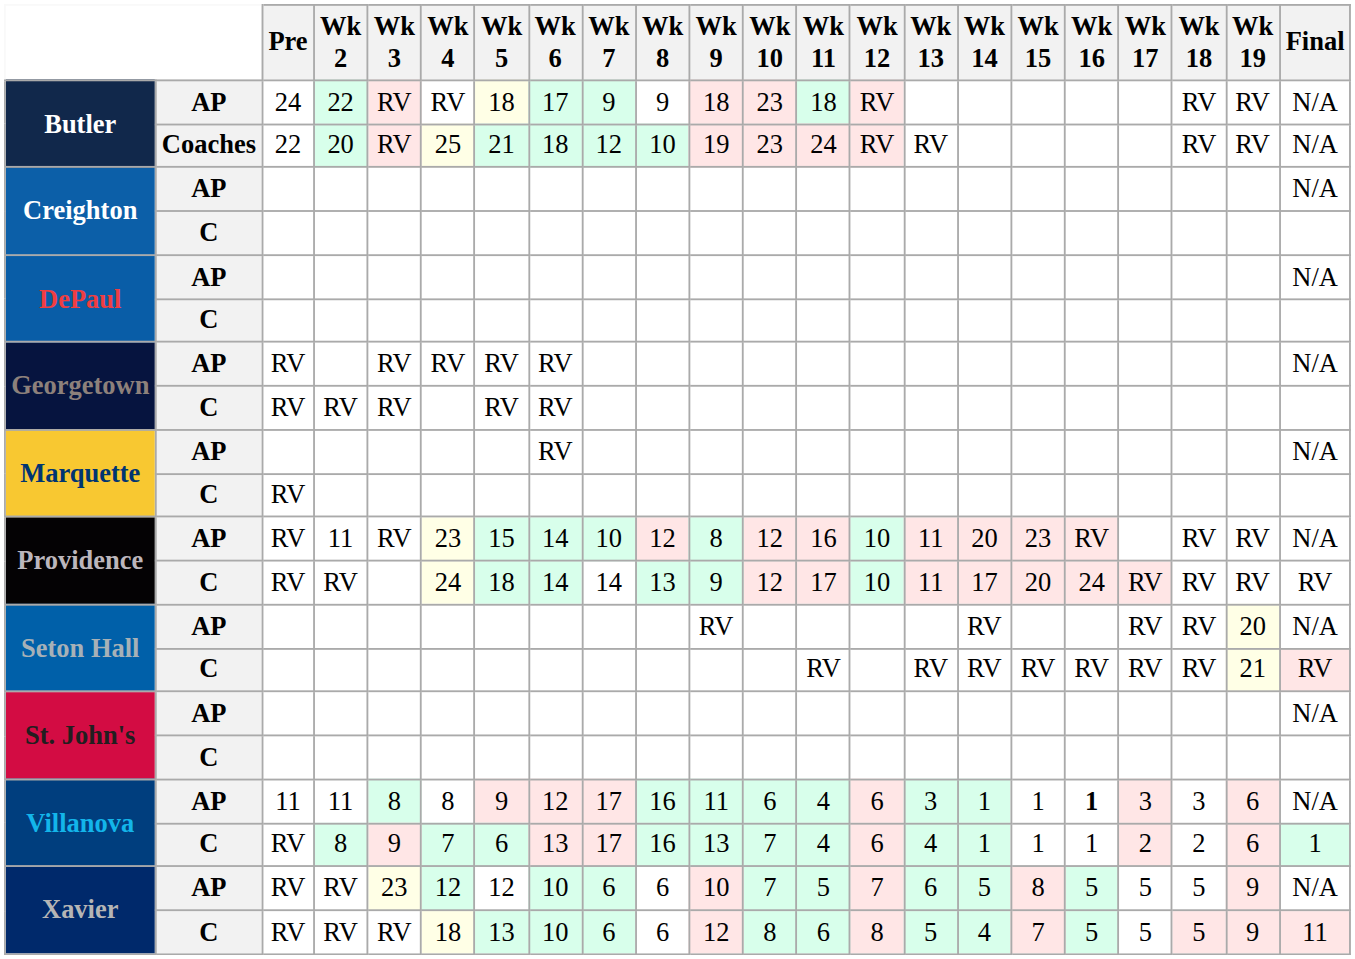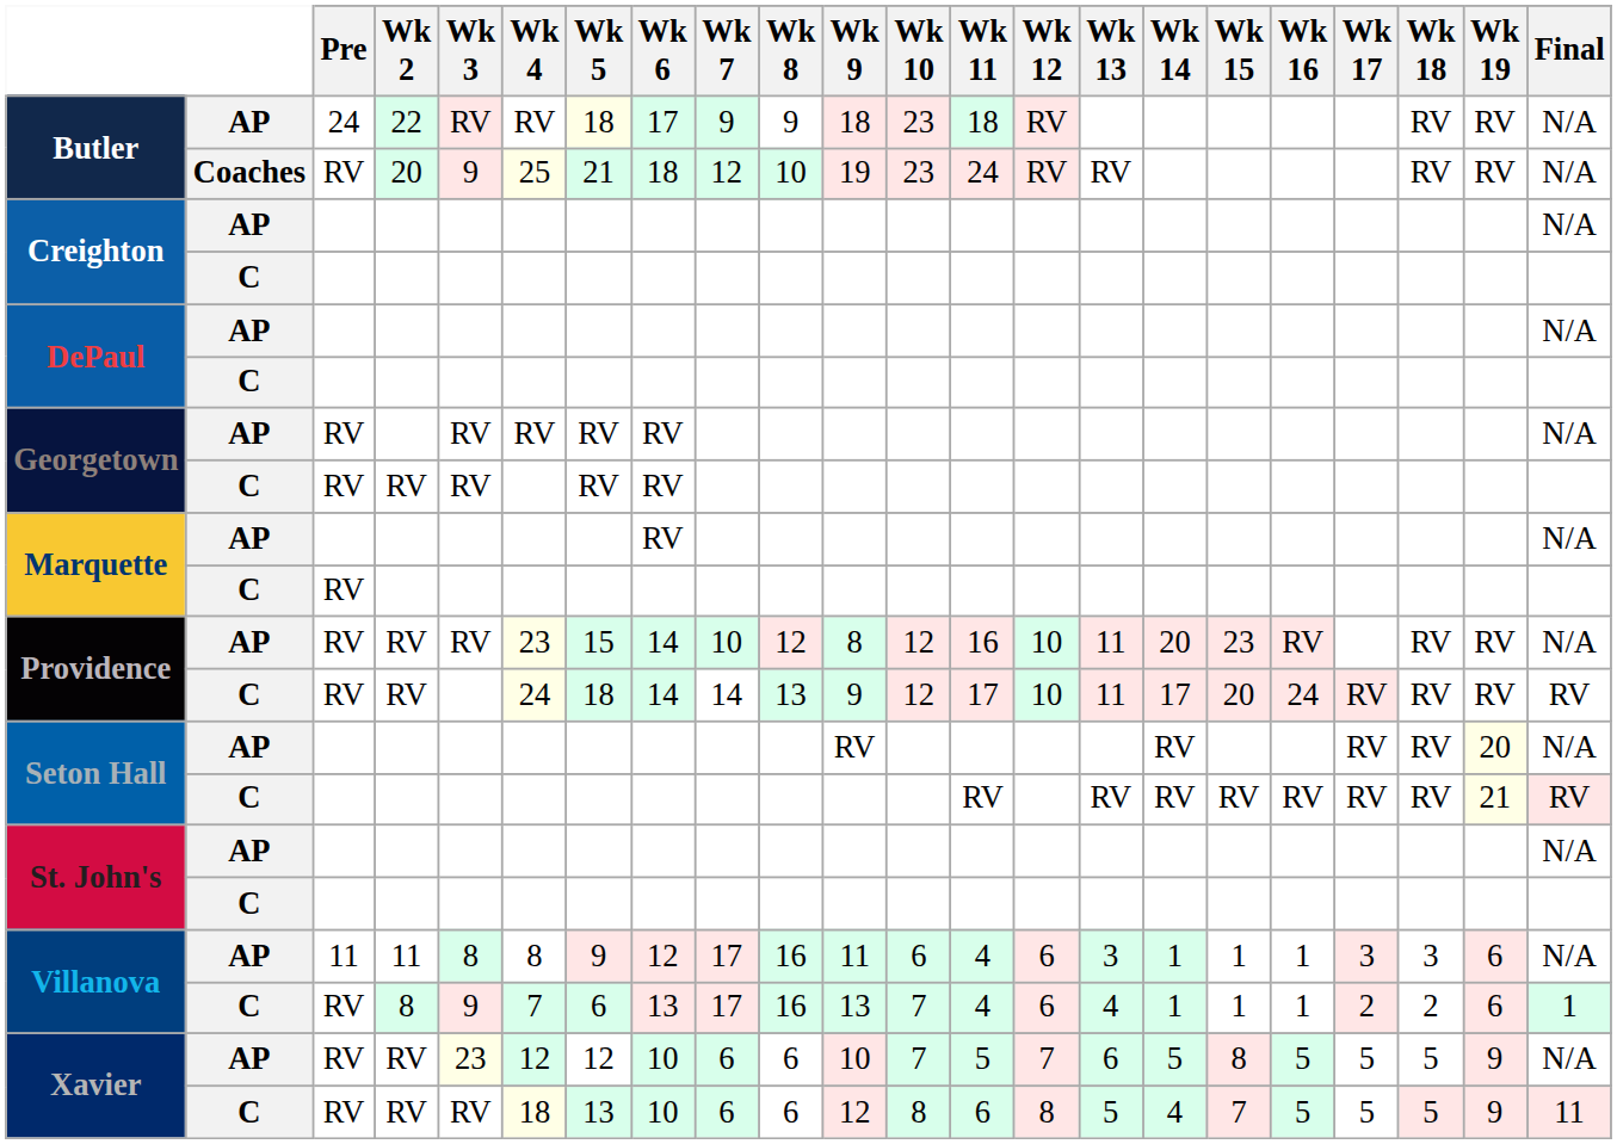 <table class="wikitable" style="white-space:nowrap;font-size:90%;">
 <tr>
 <th colspan=2 style="background:white; border-top-style:hidden; border-left-style:hidden;"> </th>
 <th>Pre</th>
 <th>Wk<br>2</th>
 <th>Wk<br>3</th>
 <th>Wk<br>4</th>
 <th>Wk<br>5</th>
 <th>Wk<br>6</th>
 <th>Wk<br>7</th>
 <th>Wk<br>8</th>
 <th>Wk<br>9</th>
 <th>Wk<br>10</th>
 <th>Wk<br>11</th>
 <th>Wk<br>12</th>
 <th>Wk<br>13</th>
 <th>Wk<br>14</th>
 <th>Wk<br>15</th>
 <th>Wk<br>16</th>
 <th>Wk<br>17</th>
 <th>Wk<br>18</th>
 <th>Wk<br>19</th>
 <th>Final</th>
 </tr>
 <tr style="text-align:center;">
 <th rowspan=2 style="background:#11284B; color:white;">Butler</th>
 <th>AP</th>
 <td style="background:#FFF;">24</td>
 <td style="background:#D8FFEB;">22</td>
 <td style="background:#FFE6E6;">RV</td>
 <td style="background:#FFF;">RV</td>
 <td style="background:#FFFFE6;">18</td>
 <td style="background:#D8FFEB;">17</td>
 <td style="background:#D8FFEB;">9</td>
 <td style="background:#FFF;">9</td>
 <td style="background:#FFE6E6;">18</td>
 <td style="background:#FFE6E6;">23</td>
 <td style="background:#D8FFEB;">18</td>
 <td style="background:#FFE6E6;">RV</td>
 <td style="background:#FFF;"></td>
 <td style="background:#FFF;"></td>
 <td style="background:#FFF;"></td>
 <td style="background:#FFF;"></td>
 <td style="background:#FFF;"></td>
 <td style="background:#FFF;">RV</td>
 <td style="background:#FFF;">RV</td>
 <td style="background:#FFF;">N/A</td>
 </tr>
 <tr style="text-align:center;">
 <th>Coaches</th>
-<td style="background:#FFF;">22</td>
+<td style="background:#FFF;">RV</td>
 <td style="background:#D8FFEB;">20</td>
-<td style="background:#FFE6E6;">RV</td>
+<td style="background:#FFE6E6;">9</td>
 <td style="background:#FFFFE6;">25</td>
 <td style="background:#D8FFEB;">21</td>
 <td style="background:#D8FFEB;">18</td>
 <td style="background:#D8FFEB;">12</td>
 <td style="background:#D8FFEB;">10</td>
 <td style="background:#FFE6E6;">19</td>
 <td style="background:#FFE6E6;">23</td>
 <td style="background:#FFE6E6;">24</td>
 <td style="background:#FFE6E6;">RV</td>
 <td style="background:#FFF;">RV</td>
 <td style="background:#FFF;"></td>
 <td style="background:#FFF;"></td>
 <td style="background:#FFF;"></td>
 <td style="background:#FFF;"></td>
 <td style="background:#FFF;">RV</td>
 <td style="background:#FFF;">RV</td>
 <td style="background:#FFF;">N/A</td>
 </tr>
 <tr style="text-align:center;">
 <th rowspan=2 style="background:#0C5FA8; color:white;">Creighton</th>
 <th>AP</th>
 <td style="background:#FFF;"></td>
 <td style="background:#FFF;"></td>
 <td style="background:#FFF;"></td>
 <td style="background:#FFF;"></td>
 <td style="background:#FFF;"></td>
 <td style="background:#FFF;"></td>
 <td style="background:#FFF;"></td>
 <td style="background:#FFF;"></td>
 <td style="background:#FFF;"></td>
 <td style="background:#FFF;"></td>
 <td style="background:#FFF;"></td>
 <td style="background:#FFF;"></td>
 <td style="background:#FFF;"></td>
 <td style="background:#FFF;"></td>
 <td style="background:#FFF;"></td>
 <td style="background:#FFF;"></td>
 <td style="background:#FFF;"></td>
 <td style="background:#FFF;"></td>
 <td style="background:#FFF;"></td>
 <td style="background:#FFF;">N/A</td>
 </tr>
 <tr style="text-align:center;">
 <th>C</th>
 <td style="background:#FFF;"></td>
 <td style="background:#FFF;"></td>
 <td style="background:#FFF;"></td>
 <td style="background:#FFF;"></td>
 <td style="background:#FFF;"></td>
 <td style="background:#FFF;"></td>
 <td style="background:#FFF;"></td>
 <td style="background:#FFF;"></td>
 <td style="background:#FFF;"></td>
 <td style="background:#FFF;"></td>
 <td style="background:#FFF;"></td>
 <td style="background:#FFF;"></td>
 <td style="background:#FFF;"></td>
 <td style="background:#FFF;"></td>
 <td style="background:#FFF;"></td>
 <td style="background:#FFF;"></td>
 <td style="background:#FFF;"></td>
 <td style="background:#FFF;"></td>
 <td style="background:#FFF;"></td>
 <td style="background:#FFF;"></td>
 </tr>
 <tr style="text-align:center;">
 <th rowspan=2 style="background:#095DA7; color:#EF3E42;">DePaul</th>
 <th>AP</th>
 <td style="background:#FFF;"></td>
 <td style="background:#FFF;"></td>
 <td style="background:#FFF;"></td>
 <td style="background:#FFF;"></td>
 <td style="background:#FFF;"></td>
 <td style="background:#FFF;"></td>
 <td style="background:#FFF;"></td>
 <td style="background:#FFF;"></td>
 <td style="background:#FFF;"></td>
 <td style="background:#FFF;"></td>
 <td style="background:#FFF;"></td>
 <td style="background:#FFF;"></td>
 <td style="background:#FFF;"></td>
 <td style="background:#FFF;"></td>
 <td style="background:#FFF;"></td>
 <td style="background:#FFF;"></td>
 <td style="background:#FFF;"></td>
 <td style="background:#FFF;"></td>
 <td style="background:#FFF;"></td>
 <td style="background:#FFF;">N/A</td>
 </tr>
 <tr style="text-align:center;">
 <th>C</th>
 <td style="background:#FFF;"></td>
 <td style="background:#FFF;"></td>
 <td style="background:#FFF;"></td>
 <td style="background:#FFF;"></td>
 <td style="background:#FFF;"></td>
 <td style="background:#FFF;"></td>
 <td style="background:#FFF;"></td>
 <td style="background:#FFF;"></td>
 <td style="background:#FFF;"></td>
 <td style="background:#FFF;"></td>
 <td style="background:#FFF;"></td>
 <td style="background:#FFF;"></td>
 <td style="background:#FFF;"></td>
 <td style="background:#FFF;"></td>
 <td style="background:#FFF;"></td>
 <td style="background:#FFF;"></td>
 <td style="background:#FFF;"></td>
 <td style="background:#FFF;"></td>
 <td style="background:#FFF;"></td>
 <td style="background:#FFF;"></td>
 </tr>
 <tr style="text-align:center;">
 <th rowspan=2 style="background:#06143F; color:#8D817B;">Georgetown</th>
 <th>AP</th>
 <td style="background:#FFF;">RV</td>
 <td style="background:#FFF;"></td>
 <td style="background:#FFF;">RV</td>
 <td style="background:#FFF;">RV</td>
 <td style="background:#FFF;">RV</td>
 <td style="background:#FFF;">RV</td>
 <td style="background:#FFF;"></td>
 <td style="background:#FFF;"></td>
 <td style="background:#FFF;"></td>
 <td style="background:#FFF;"></td>
 <td style="background:#FFF;"></td>
 <td style="background:#FFF;"></td>
 <td style="background:#FFF;"></td>
 <td style="background:#FFF;"></td>
 <td style="background:#FFF;"></td>
 <td style="background:#FFF;"></td>
 <td style="background:#FFF;"></td>
 <td style="background:#FFF;"></td>
 <td style="background:#FFF;"></td>
 <td style="background:#FFF;">N/A</td>
 </tr>
 <tr style="text-align:center;">
 <th>C</th>
 <td style="background:#FFF;">RV</td>
 <td style="background:#FFF;">RV</td>
 <td style="background:#FFF;">RV</td>
 <td style="background:#FFF;"></td>
 <td style="background:#FFF;">RV</td>
 <td style="background:#FFF;">RV</td>
 <td style="background:#FFF;"></td>
 <td style="background:#FFF;"></td>
 <td style="background:#FFF;"></td>
 <td style="background:#FFF;"></td>
 <td style="background:#FFF;"></td>
 <td style="background:#FFF;"></td>
 <td style="background:#FFF;"></td>
 <td style="background:#FFF;"></td>
 <td style="background:#FFF;"></td>
 <td style="background:#FFF;"></td>
 <td style="background:#FFF;"></td>
 <td style="background:#FFF;"></td>
 <td style="background:#FFF;"></td>
 <td style="background:#FFF;"></td>
 </tr>
 <tr style="text-align:center;">
 <th rowspan=2 style="background:#F8C831; color:#003572;">Marquette</th>
 <th>AP</th>
 <td style="background:#FFF;"></td>
 <td style="background:#FFF;"></td>
 <td style="background:#FFF;"></td>
 <td style="background:#FFF;"></td>
 <td style="background:#FFF;"></td>
 <td style="background:#FFF;">RV</td>
 <td style="background:#FFF;"></td>
 <td style="background:#FFF;"></td>
 <td style="background:#FFF;"></td>
 <td style="background:#FFF;"></td>
 <td style="background:#FFF;"></td>
 <td style="background:#FFF;"></td>
 <td style="background:#FFF;"></td>
 <td style="background:#FFF;"></td>
 <td style="background:#FFF;"></td>
 <td style="background:#FFF;"></td>
 <td style="background:#FFF;"></td>
 <td style="background:#FFF;"></td>
 <td style="background:#FFF;"></td>
 <td style="background:#FFF;">N/A</td>
 </tr>
 <tr style="text-align:center;">
 <th>C</th>
 <td style="background:#FFF;">RV</td>
 <td style="background:#FFF;"></td>
 <td style="background:#FFF;"></td>
 <td style="background:#FFF;"></td>
 <td style="background:#FFF;"></td>
 <td style="background:#FFF;"></td>
 <td style="background:#FFF;"></td>
 <td style="background:#FFF;"></td>
 <td style="background:#FFF;"></td>
 <td style="background:#FFF;"></td>
 <td style="background:#FFF;"></td>
 <td style="background:#FFF;"></td>
 <td style="background:#FFF;"></td>
 <td style="background:#FFF;"></td>
 <td style="background:#FFF;"></td>
 <td style="background:#FFF;"></td>
 <td style="background:#FFF;"></td>
 <td style="background:#FFF;"></td>
 <td style="background:#FFF;"></td>
 <td style="background:#FFF;"></td>
 </tr>
 <tr style="text-align:center;">
 <th rowspan=2 style="background:#040204; color:#BCB6BC;">Providence</th>
 <th>AP</th>
 <td style="background:#FFF;">RV</td>
-<td style="background:#FFF;">11</td>
+<td style="background:#FFF;">RV</td>
 <td style="background:#FFF;">RV</td>
 <td style="background:#FFFFE6;">23</td>
 <td style="background:#D8FFEB;">15</td>
 <td style="background:#D8FFEB;">14</td>
 <td style="background:#D8FFEB;">10</td>
 <td style="background:#FFE6E6;">12</td>
 <td style="background:#D8FFEB;">8</td>
 <td style="background:#FFE6E6;">12</td>
 <td style="background:#FFE6E6;">16</td>
 <td style="background:#D8FFEB;">10</td>
 <td style="background:#FFE6E6;">11</td>
 <td style="background:#FFE6E6;">20</td>
 <td style="background:#FFE6E6;">23</td>
 <td style="background:#FFE6E6;">RV</td>
 <td style="background:#FFF;"></td>
 <td style="background:#FFF;">RV</td>
 <td style="background:#FFF;">RV</td>
 <td style="background:#FFF;">N/A</td>
 </tr>
 <tr style="text-align:center;">
 <th>C</th>
 <td style="background:#FFF;">RV</td>
 <td style="background:#FFF;">RV</td>
 <td style="background:#FFF;"></td>
 <td style="background:#FFFFE6;">24</td>
 <td style="background:#D8FFEB;">18</td>
 <td style="background:#D8FFEB;">14</td>
 <td style="background:#FFF;">14</td>
 <td style="background:#D8FFEB;">13</td>
 <td style="background:#D8FFEB;">9</td>
 <td style="background:#FFE6E6;">12</td>
 <td style="background:#FFE6E6;">17</td>
 <td style="background:#D8FFEB;">10</td>
 <td style="background:#FFE6E6;">11</td>
 <td style="background:#FFE6E6;">17</td>
 <td style="background:#FFE6E6;">20</td>
 <td style="background:#FFE6E6;">24</td>
 <td style="background:#FFE6E6;">RV</td>
 <td style="background:#FFF;">RV</td>
 <td style="background:#FFF;">RV</td>
 <td style="background:#FFF;">RV</td>
 </tr>
 <tr style="text-align:center;">
 <th rowspan=2 style="background:#0060A9; color:#A7B1B7;">Seton Hall</th>
 <th>AP</th>
 <td style="background:#FFF;"></td>
 <td style="background:#FFF;"></td>
 <td style="background:#FFF;"></td>
 <td style="background:#FFF;"></td>
 <td style="background:#FFF;"></td>
 <td style="background:#FFF;"></td>
 <td style="background:#FFF;"></td>
 <td style="background:#FFF;"></td>
 <td style="background:#FFF;">RV</td>
 <td style="background:#FFF;"></td>
 <td style="background:#FFF;"></td>
 <td style="background:#FFF;"></td>
 <td style="background:#FFF;"></td>
 <td style="background:#FFF;">RV</td>
 <td style="background:#FFF;"></td>
 <td style="background:#FFF;"></td>
 <td style="background:#FFF;">RV</td>
 <td style="background:#FFF;">RV</td>
 <td style="background:#FFFFE6;">20</td>
 <td style="background:#FFF;">N/A</td>
 </tr>
 <tr style="text-align:center;">
 <th>C</th>
 <td style="background:#FFF;"></td>
 <td style="background:#FFF;"></td>
 <td style="background:#FFF;"></td>
 <td style="background:#FFF;"></td>
 <td style="background:#FFF;"></td>
 <td style="background:#FFF;"></td>
 <td style="background:#FFF;"></td>
 <td style="background:#FFF;"></td>
 <td style="background:#FFF;"></td>
 <td style="background:#FFF;"></td>
 <td style="background:#FFF;">RV</td>
 <td style="background:#FFF;"></td>
 <td style="background:#FFF;">RV</td>
 <td style="background:#FFF;">RV</td>
 <td style="background:#FFF;">RV</td>
 <td style="background:#FFF;">RV</td>
 <td style="background:#FFF;">RV</td>
 <td style="background:#FFF;">RV</td>
 <td style="background:#FFFFE6;">21</td>
 <td style="background:#FFE6E6;">RV</td>
 </tr>
 <tr style="text-align:center;">
 <th rowspan=2 style="background:#D30C43; color:#221E1F;">St. John's</th>
 <th>AP</th>
 <td style="background:#FFF;"></td>
 <td style="background:#FFF;"></td>
 <td style="background:#FFF;"></td>
 <td style="background:#FFF;"></td>
 <td style="background:#FFF;"></td>
 <td style="background:#FFF;"></td>
 <td style="background:#FFF;"></td>
 <td style="background:#FFF;"></td>
 <td style="background:#FFF;"></td>
 <td style="background:#FFF;"></td>
 <td style="background:#FFF;"></td>
 <td style="background:#FFF;"></td>
 <td style="background:#FFF;"></td>
 <td style="background:#FFF;"></td>
 <td style="background:#FFF;"></td>
 <td style="background:#FFF;"></td>
 <td style="background:#FFF;"></td>
 <td style="background:#FFF;"></td>
 <td style="background:#FFF;"></td>
 <td style="background:#FFF;">N/A</td>
 </tr>
 <tr style="text-align:center;">
 <th>C</th>
 <td style="background:#FFF;"></td>
 <td style="background:#FFF;"></td>
 <td style="background:#FFF;"></td>
 <td style="background:#FFF;"></td>
 <td style="background:#FFF;"></td>
 <td style="background:#FFF;"></td>
 <td style="background:#FFF;"></td>
 <td style="background:#FFF;"></td>
 <td style="background:#FFF;"></td>
 <td style="background:#FFF;"></td>
 <td style="background:#FFF;"></td>
 <td style="background:#FFF;"></td>
 <td style="background:#FFF;"></td>
 <td style="background:#FFF;"></td>
 <td style="background:#FFF;"></td>
 <td style="background:#FFF;"></td>
 <td style="background:#FFF;"></td>
 <td style="background:#FFF;"></td>
 <td style="background:#FFF;"></td>
 <td style="background:#FFF;"></td>
 </tr>
 <tr style="text-align:center;">
 <th rowspan=2 style="background:#003E7E; color:#13B5EA;">Villanova</th>
 <th>AP</th>
 <td style="background:#FFF;">11</td>
 <td style="background:#FFF;">11</td>
 <td style="background:#D8FFEB;">8</td>
 <td style="background:#FFF;">8</td>
 <td style="background:#FFE6E6;">9</td>
 <td style="background:#FFE6E6;">12</td>
 <td style="background:#FFE6E6;">17</td>
 <td style="background:#D8FFEB;">16</td>
 <td style="background:#D8FFEB;">11</td>
 <td style="background:#D8FFEB;">6</td>
 <td style="background:#D8FFEB;">4</td>
 <td style="background:#FFE6E6;">6</td>
 <td style="background:#D8FFEB;">3</td>
 <td style="background:#D8FFEB;">1</td>
 <td style="background:#FFF;">1</td>
-<td style="background:#FFF;"><strong>1</strong></td>
+<td style="background:#FFF;">1</td>
 <td style="background:#FFE6E6;">3</td>
 <td style="background:#FFF;">3</td>
 <td style="background:#FFE6E6;">6</td>
 <td style="background:#FFF;">N/A</td>
 </tr>
 <tr style="text-align:center;">
 <th>C</th>
 <td style="background:#FFF;">RV</td>
 <td style="background:#D8FFEB;">8</td>
 <td style="background:#FFE6E6;">9</td>
 <td style="background:#D8FFEB;">7</td>
 <td style="background:#D8FFEB;">6</td>
 <td style="background:#FFE6E6;">13</td>
 <td style="background:#FFE6E6;">17</td>
 <td style="background:#D8FFEB;">16</td>
 <td style="background:#D8FFEB;">13</td>
 <td style="background:#D8FFEB;">7</td>
 <td style="background:#D8FFEB;">4</td>
 <td style="background:#FFE6E6;">6</td>
 <td style="background:#D8FFEB;">4</td>
 <td style="background:#D8FFEB;">1</td>
 <td style="background:#FFF;">1</td>
 <td style="background:#FFF;">1</td>
 <td style="background:#FFE6E6;">2</td>
 <td style="background:#FFF;">2</td>
 <td style="background:#FFE6E6;">6</td>
 <td style="background:#D8FFEB;">1</td>
 </tr>
 <tr style="text-align:center;">
 <th rowspan=2 style="background:#00296B; color:#B5B5B5;">Xavier</th>
 <th>AP</th>
 <td style="background:#FFF;">RV</td>
 <td style="background:#FFF;">RV</td>
 <td style="background:#FFFFE6;">23</td>
 <td style="background:#D8FFEB;">12</td>
 <td style="background:#FFF;">12</td>
 <td style="background:#D8FFEB;">10</td>
 <td style="background:#D8FFEB;">6</td>
 <td style="background:#FFF;">6</td>
 <td style="background:#FFE6E6;">10</td>
 <td style="background:#D8FFEB;">7</td>
 <td style="background:#D8FFEB;">5</td>
 <td style="background:#FFE6E6;">7</td>
 <td style="background:#D8FFEB;">6</td>
 <td style="background:#D8FFEB;">5</td>
 <td style="background:#FFE6E6;">8</td>
 <td style="background:#D8FFEB;">5</td>
 <td style="background:#FFF;">5</td>
 <td style="background:#FFF;">5</td>
 <td style="background:#FFE6E6;">9</td>
 <td style="background:#FFF;">N/A</td>
 </tr>
 <tr style="text-align:center;">
 <th>C</th>
 <td style="background:#FFF;">RV</td>
 <td style="background:#FFF;">RV</td>
 <td style="background:#FFF;">RV</td>
 <td style="background:#FFFFE6;">18</td>
 <td style="background:#D8FFEB;">13</td>
 <td style="background:#D8FFEB;">10</td>
 <td style="background:#D8FFEB;">6</td>
 <td style="background:#FFF;">6</td>
 <td style="background:#FFE6E6;">12</td>
 <td style="background:#D8FFEB;">8</td>
 <td style="background:#D8FFEB;">6</td>
 <td style="background:#FFE6E6;">8</td>
 <td style="background:#D8FFEB;">5</td>
 <td style="background:#D8FFEB;">4</td>
 <td style="background:#FFE6E6;">7</td>
 <td style="background:#D8FFEB;">5</td>
 <td style="background:#FFF;">5</td>
 <td style="background:#FFE6E6;">5</td>
 <td style="background:#FFE6E6;">9</td>
 <td style="background:#FFE6E6;">11</td>
 </tr>
 </table>
